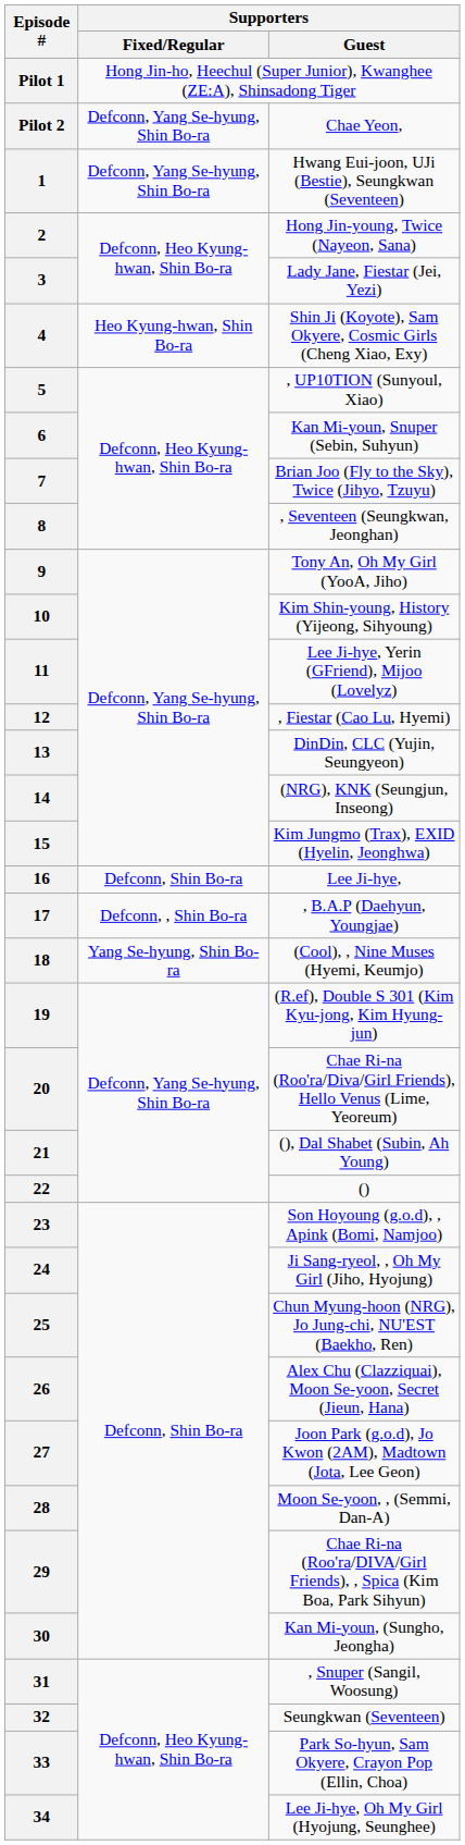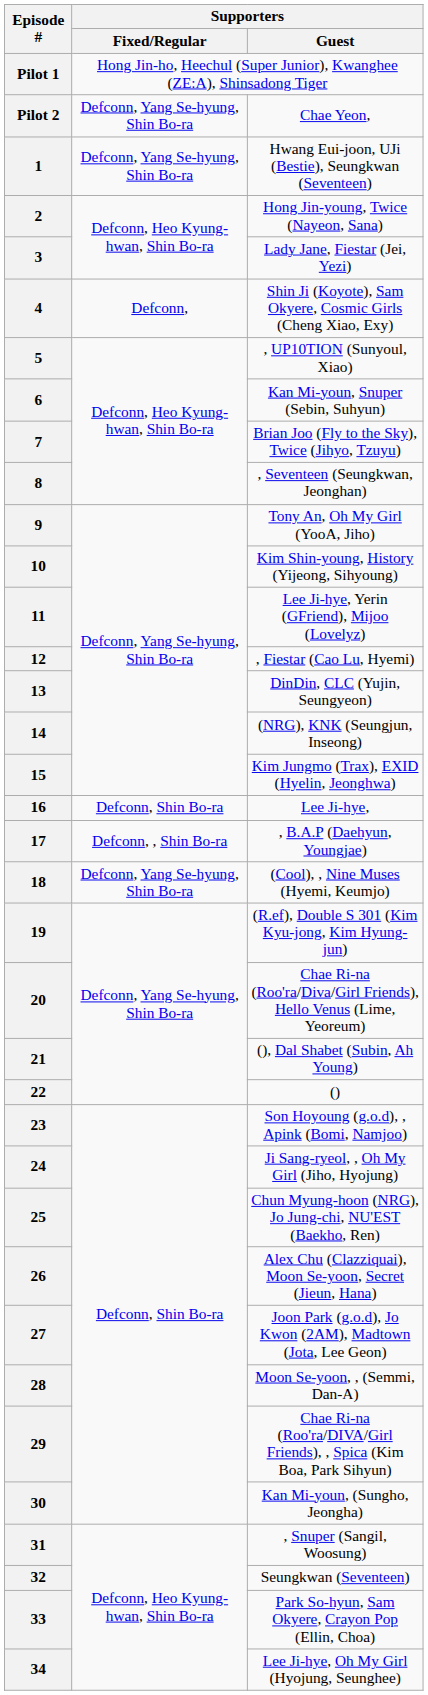 <table class="wikitable" style="text-align:center; width:70%;">
 <tr>
 <th rowspan=2 width="5%">Episode #</th>
 <th colspan=2 width="60%">Supporters</th>
 </tr>
 <tr>
 <th width="30%">Fixed/Regular</th>
 <th width="30%">Guest</th>
 </tr>
 <tr>
 <th>Pilot 1</th>
 <td colspan=2><a href='#'>Hong Jin-ho</a>, <a href='#'>Heechul</a> (<a href='#'>Super Junior</a>), <a href='#'>Kwanghee</a> (<a href='#'>ZE:A</a>), <a href='#'>Shinsadong Tiger</a></td>
 </tr>
 <tr>
 <th>Pilot 2</th>
 <td><a href='#'>Defconn</a>, <a href='#'>Yang Se-hyung</a>, <a href='#'>Shin Bo-ra</a></td>
 <td><a href='#'>Chae Yeon</a>, </td>
 </tr>
 <tr>
 <th>1</th>
 <td><a href='#'>Defconn</a>, <a href='#'>Yang Se-hyung</a>, <a href='#'>Shin Bo-ra</a></td>
 <td>Hwang Eui-joon, UJi (<a href='#'>Bestie</a>), Seungkwan (<a href='#'>Seventeen</a>)</td>
 </tr>
 <tr>
 <th>2</th>
 <td rowspan=2><a href='#'>Defconn</a>, <a href='#'>Heo Kyung-hwan</a>, <a href='#'>Shin Bo-ra</a></td>
 <td><a href='#'>Hong Jin-young</a>, <a href='#'>Twice</a> (<a href='#'>Nayeon</a>, <a href='#'>Sana</a>)</td>
 </tr>
 <tr>
 <th>3</th>
 <td><a href='#'>Lady Jane</a>, <a href='#'>Fiestar</a> (Jei, <a href='#'>Yezi</a>)</td>
 </tr>
 <tr>
 <th>4</th>
-<td><a href='#'>Heo Kyung-hwan</a>, <a href='#'>Shin Bo-ra</a></td>
+<td><a href='#'>Defconn</a>, </td>
 <td><a href='#'>Shin Ji</a> (<a href='#'>Koyote</a>), <a href='#'>Sam Okyere</a>, <a href='#'>Cosmic Girls</a> (Cheng Xiao, Exy)</td>
 </tr>
 <tr>
 <th>5</th>
 <td rowspan=4><a href='#'>Defconn</a>, <a href='#'>Heo Kyung-hwan</a>, <a href='#'>Shin Bo-ra</a></td>
 <td>, <a href='#'>UP10TION</a> (Sunyoul, Xiao)</td>
 </tr>
 <tr>
 <th>6</th>
 <td><a href='#'>Kan Mi-youn</a>, <a href='#'>Snuper</a> (Sebin, Suhyun)</td>
 </tr>
 <tr>
 <th>7</th>
 <td><a href='#'>Brian Joo</a> (<a href='#'>Fly to the Sky</a>), <a href='#'>Twice</a> (<a href='#'>Jihyo</a>, <a href='#'>Tzuyu</a>)</td>
 </tr>
 <tr>
 <th>8</th>
 <td>, <a href='#'>Seventeen</a> (Seungkwan, Jeonghan)</td>
 </tr>
 <tr>
 <th>9</th>
 <td rowspan=7><a href='#'>Defconn</a>, <a href='#'>Yang Se-hyung</a>, <a href='#'>Shin Bo-ra</a></td>
 <td><a href='#'>Tony An</a>, <a href='#'>Oh My Girl</a> (YooA, Jiho)</td>
 </tr>
 <tr>
 <th>10</th>
 <td><a href='#'>Kim Shin-young</a>, <a href='#'>History</a> (Yijeong, Sihyoung)</td>
 </tr>
 <tr>
 <th>11</th>
 <td><a href='#'>Lee Ji-hye</a>, Yerin (<a href='#'>GFriend</a>), <a href='#'>Mijoo</a> (<a href='#'>Lovelyz</a>)</td>
 </tr>
 <tr>
 <th>12</th>
 <td>, <a href='#'>Fiestar</a> (<a href='#'>Cao Lu</a>, Hyemi)</td>
 </tr>
 <tr>
 <th>13</th>
 <td><a href='#'>DinDin</a>, <a href='#'>CLC</a> (Yujin, Seungyeon)</td>
 </tr>
 <tr>
 <th>14</th>
 <td> (<a href='#'>NRG</a>), <a href='#'>KNK</a> (Seungjun, Inseong)</td>
 </tr>
 <tr>
 <th>15</th>
 <td><a href='#'>Kim Jungmo</a> (<a href='#'>Trax</a>), <a href='#'>EXID</a> (<a href='#'>Hyelin</a>, <a href='#'>Jeonghwa</a>)</td>
 </tr>
 <tr>
 <th>16</th>
 <td><a href='#'>Defconn</a>, <a href='#'>Shin Bo-ra</a></td>
 <td><a href='#'>Lee Ji-hye</a>, </td>
 </tr>
 <tr>
 <th>17</th>
 <td><a href='#'>Defconn</a>, , <a href='#'>Shin Bo-ra</a></td>
 <td>, <a href='#'>B.A.P</a> (<a href='#'>Daehyun</a>, <a href='#'>Youngjae</a>)</td>
 </tr>
 <tr>
 <th>18</th>
-<td><a href='#'>Yang Se-hyung</a>, <a href='#'>Shin Bo-ra</a></td>
+<td><a href='#'>Defconn</a>, <a href='#'>Yang Se-hyung</a>, <a href='#'>Shin Bo-ra</a></td>
 <td> (<a href='#'>Cool</a>), , <a href='#'>Nine Muses</a> (Hyemi, Keumjo)</td>
 </tr>
 <tr>
 <th>19</th>
 <td rowspan=4><a href='#'>Defconn</a>, <a href='#'>Yang Se-hyung</a>, <a href='#'>Shin Bo-ra</a></td>
 <td> (<a href='#'>R.ef</a>), <a href='#'>Double S 301</a> (<a href='#'>Kim Kyu-jong</a>, <a href='#'>Kim Hyung-jun</a>)</td>
 </tr>
 <tr>
 <th>20</th>
 <td><a href='#'>Chae Ri-na</a> (<a href='#'>Roo'ra</a>/<a href='#'>Diva</a>/<a href='#'>Girl Friends</a>), <a href='#'>Hello Venus</a> (Lime, Yeoreum)</td>
 </tr>
 <tr>
 <th>21</th>
 <td> (), <a href='#'>Dal Shabet</a> (<a href='#'>Subin</a>, <a href='#'>Ah Young</a>)</td>
 </tr>
 <tr>
 <th>22</th>
 <td> ()</td>
 </tr>
 <tr>
 <th>23</th>
 <td rowspan=8><a href='#'>Defconn</a>, <a href='#'>Shin Bo-ra</a></td>
 <td><a href='#'>Son Hoyoung</a> (<a href='#'>g.o.d</a>), , <a href='#'>Apink</a> (<a href='#'>Bomi</a>, <a href='#'>Namjoo</a>)</td>
 </tr>
 <tr>
 <th>24</th>
 <td><a href='#'>Ji Sang-ryeol</a>, , <a href='#'>Oh My Girl</a> (Jiho, Hyojung)</td>
 </tr>
 <tr>
 <th>25</th>
 <td><a href='#'>Chun Myung-hoon</a> (<a href='#'>NRG</a>), <a href='#'>Jo Jung-chi</a>, <a href='#'>NU'EST</a> (<a href='#'>Baekho</a>, Ren)</td>
 </tr>
 <tr>
 <th>26</th>
 <td><a href='#'>Alex Chu</a> (<a href='#'>Clazziquai</a>), <a href='#'>Moon Se-yoon</a>, <a href='#'>Secret</a> (<a href='#'>Jieun</a>, <a href='#'>Hana</a>)</td>
 </tr>
 <tr>
 <th>27</th>
 <td><a href='#'>Joon Park</a> (<a href='#'>g.o.d</a>), <a href='#'>Jo Kwon</a> (<a href='#'>2AM</a>), <a href='#'>Madtown</a> (<a href='#'>Jota</a>, Lee Geon)</td>
 </tr>
 <tr>
 <th>28</th>
 <td><a href='#'>Moon Se-yoon</a>, ,  (Semmi, Dan-A)</td>
 </tr>
 <tr>
 <th>29</th>
 <td><a href='#'>Chae Ri-na</a> (<a href='#'>Roo'ra</a>/<a href='#'>DIVA</a>/<a href='#'>Girl Friends</a>), , <a href='#'>Spica</a> (Kim Boa, Park Sihyun)</td>
 </tr>
 <tr>
 <th>30</th>
 <td><a href='#'>Kan Mi-youn</a>,  (Sungho, Jeongha)</td>
 </tr>
 <tr>
 <th>31</th>
 <td rowspan=4><a href='#'>Defconn</a>, <a href='#'>Heo Kyung-hwan</a>, <a href='#'>Shin Bo-ra</a></td>
 <td>, <a href='#'>Snuper</a> (Sangil, Woosung)</td>
 </tr>
 <tr>
 <th>32</th>
 <td>Seungkwan (<a href='#'>Seventeen</a>)</td>
 </tr>
 <tr>
 <th>33</th>
 <td><a href='#'>Park So-hyun</a>, <a href='#'>Sam Okyere</a>, <a href='#'>Crayon Pop</a> (Ellin, Choa)</td>
 </tr>
 <tr>
 <th>34</th>
 <td><a href='#'>Lee Ji-hye</a>, <a href='#'>Oh My Girl</a> (Hyojung, Seunghee)</td>
 </tr>
 </table>
